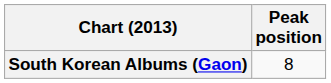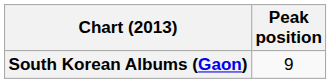 <table class="wikitable plainrowheaders" style="text-align:center;">
 <tr>
 <th scope="col">Chart (2013)</th>
 <th scope="col">Peak<br>position</th>
 </tr>
 <tr>
 <th scope="row">South Korean Albums (<a href='#'>Gaon</a>)</th>
-<td>8</td>
+<td>9</td>
 </tr>
 </table>
